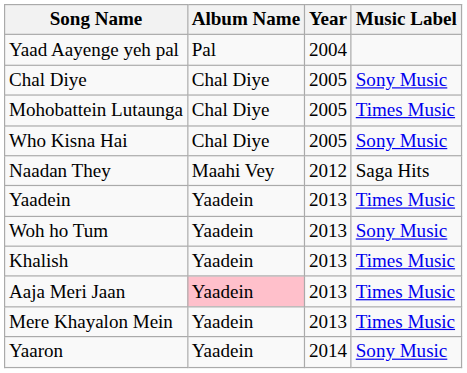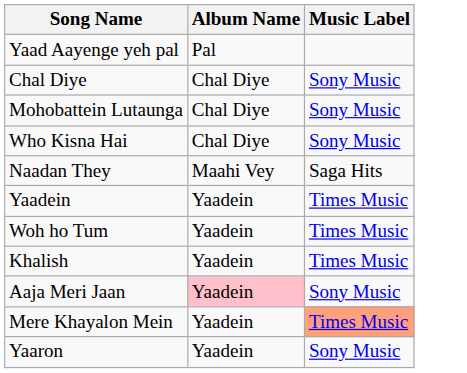 <table class="wikitable sortable">
 <tr>
 <th>Song Name</th>
 <th>Album Name</th>
-<th>Year</th>
 <th>Music Label</th>
 </tr>
 <tr>
 <td>Yaad Aayenge yeh pal</td>
 <td>Pal</td>
-<td>2004</td>
 <td></td>
 </tr>
 <tr>
 <td>Chal Diye</td>
 <td>Chal Diye</td>
-<td>2005</td>
 <td><a href='#'>Sony Music</a></td>
 </tr>
 <tr>
 <td>Mohobattein Lutaunga</td>
 <td>Chal Diye</td>
-<td>2005</td>
-<td><a href='#'>Times Music</a></td>
+<td><a href='#'>Sony Music</a></td>
 </tr>
 <tr>
 <td>Who Kisna Hai</td>
 <td>Chal Diye</td>
-<td>2005</td>
 <td><a href='#'>Sony Music</a></td>
 </tr>
 <tr>
 <td>Naadan They</td>
 <td>Maahi Vey</td>
-<td>2012</td>
 <td>Saga Hits</td>
 </tr>
 <tr>
 <td>Yaadein</td>
 <td>Yaadein</td>
-<td>2013</td>
 <td><a href='#'>Times Music</a></td>
 </tr>
 <tr>
 <td>Woh ho Tum</td>
 <td>Yaadein</td>
-<td>2013</td>
-<td><a href='#'>Sony Music</a></td>
+<td><a href='#'>Times Music</a></td>
 </tr>
 <tr>
 <td>Khalish</td>
 <td>Yaadein</td>
-<td>2013</td>
 <td><a href='#'>Times Music</a></td>
 </tr>
 <tr>
 <td>Aaja Meri Jaan</td>
 <td style="background: pink;">Yaadein</td>
-<td>2013</td>
-<td><a href='#'>Times Music</a></td>
+<td><a href='#'>Sony Music</a></td>
 </tr>
 <tr>
 <td>Mere Khayalon Mein</td>
 <td>Yaadein</td>
-<td>2013</td>
-<td><a href='#'>Times Music</a></td>
+<td style="background: lightsalmon;"><a href='#'>Times Music</a></td>
 </tr>
 <tr>
 <td>Yaaron</td>
 <td>Yaadein</td>
-<td>2014</td>
 <td><a href='#'>Sony Music</a></td>
 </tr>
 </table>
